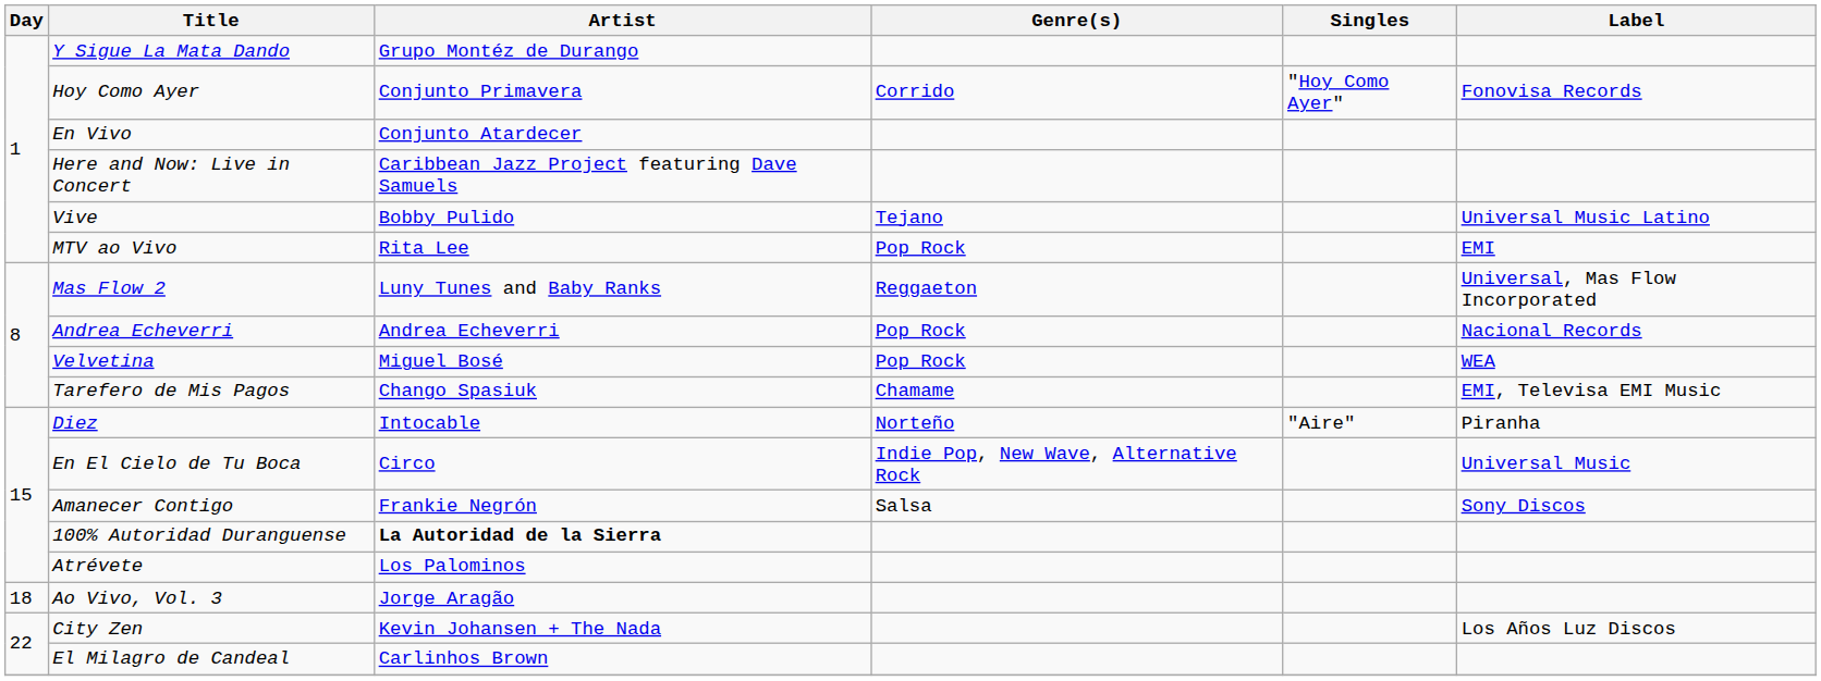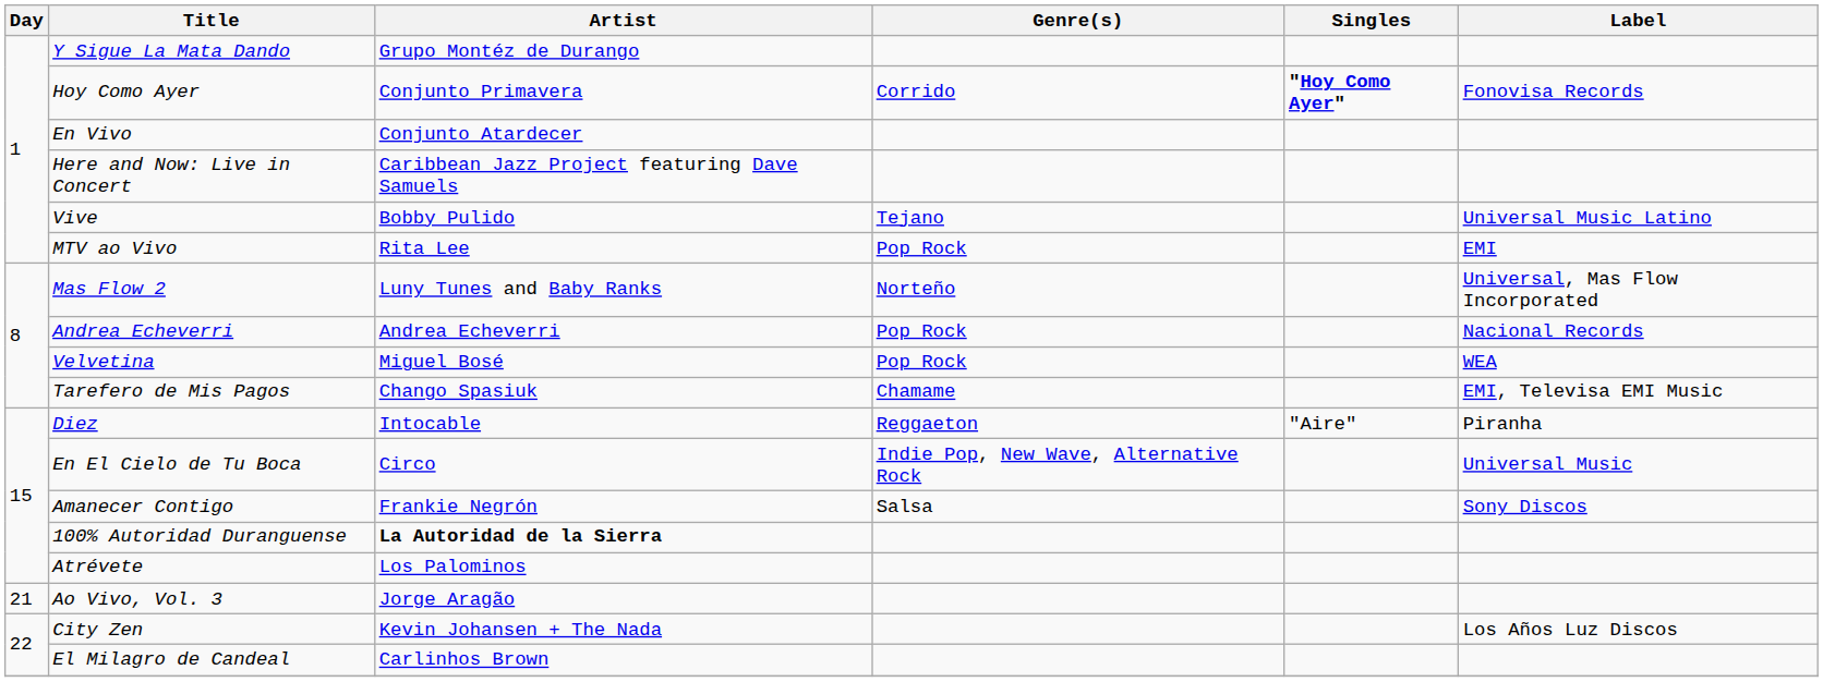 <table class="wikitable sortable" style="text-align: left;">
 <tr>
 <th>Day</th>
 <th>Title</th>
 <th>Artist</th>
 <th>Genre(s)</th>
 <th>Singles</th>
 <th>Label</th>
 </tr>
 <tr>
 <td rowspan="6">1</td>
 <td><em><a href='#'>Y Sigue La Mata Dando</a></em></td>
 <td><a href='#'>Grupo Montéz de Durango</a></td>
 <td></td>
 <td></td>
 <td></td>
 </tr>
 <tr>
 <td><em>Hoy Como Ayer</em></td>
 <td><a href='#'>Conjunto Primavera</a></td>
 <td><a href='#'>Corrido</a></td>
-<td>"<a href='#'>Hoy Como Ayer</a>"</td>
+<td><strong>"<a href='#'>Hoy Como Ayer</a>"</strong></td>
 <td><a href='#'>Fonovisa Records</a></td>
 </tr>
 <tr>
 <td><em>En Vivo</em></td>
 <td><a href='#'>Conjunto Atardecer</a></td>
 <td></td>
 <td></td>
 <td></td>
 </tr>
 <tr>
 <td><em>Here and Now: Live in Concert</em></td>
 <td><a href='#'>Caribbean Jazz Project</a> featuring <a href='#'>Dave Samuels</a></td>
 <td></td>
 <td></td>
 <td></td>
 </tr>
 <tr>
 <td><em>Vive</em></td>
 <td><a href='#'>Bobby Pulido</a></td>
 <td><a href='#'>Tejano</a></td>
 <td></td>
 <td><a href='#'>Universal Music Latino</a></td>
 </tr>
 <tr>
 <td><em>MTV ao Vivo</em></td>
 <td><a href='#'>Rita Lee</a></td>
 <td><a href='#'>Pop Rock</a></td>
 <td></td>
 <td><a href='#'>EMI</a></td>
 </tr>
 <tr>
 <td rowspan="4">8</td>
 <td><em><a href='#'>Mas Flow 2</a></em></td>
 <td><a href='#'>Luny Tunes</a> and <a href='#'>Baby Ranks</a></td>
-<td><a href='#'>Reggaeton</a></td>
+<td><a href='#'>Norteño</a></td>
 <td></td>
 <td><a href='#'>Universal</a>, Mas Flow Incorporated</td>
 </tr>
 <tr>
 <td><em><a href='#'>Andrea Echeverri</a></em></td>
 <td><a href='#'>Andrea Echeverri</a></td>
 <td><a href='#'>Pop Rock</a></td>
 <td></td>
 <td><a href='#'>Nacional Records</a></td>
 </tr>
 <tr>
 <td><em><a href='#'>Velvetina</a></em></td>
 <td><a href='#'>Miguel Bosé</a></td>
 <td><a href='#'>Pop Rock</a></td>
 <td></td>
 <td><a href='#'>WEA</a></td>
 </tr>
 <tr>
 <td><em>Tarefero de Mis Pagos</em></td>
 <td><a href='#'>Chango Spasiuk</a></td>
 <td><a href='#'>Chamame</a></td>
 <td></td>
 <td><a href='#'>EMI</a>, Televisa EMI Music</td>
 </tr>
 <tr>
 <td rowspan="5">15</td>
 <td><em><a href='#'>Diez</a></em></td>
 <td><a href='#'>Intocable</a></td>
-<td><a href='#'>Norteño</a></td>
+<td><a href='#'>Reggaeton</a></td>
 <td>"Aire"</td>
 <td>Piranha</td>
 </tr>
 <tr>
 <td><em>En El Cielo de Tu Boca</em></td>
 <td><a href='#'>Circo</a></td>
 <td><a href='#'>Indie Pop</a>, <a href='#'>New Wave</a>, <a href='#'>Alternative Rock</a></td>
 <td></td>
 <td><a href='#'>Universal Music</a></td>
 </tr>
 <tr>
 <td><em>Amanecer Contigo</em></td>
 <td><a href='#'>Frankie Negrón</a></td>
 <td>Salsa</td>
 <td></td>
 <td><a href='#'>Sony Discos</a></td>
 </tr>
 <tr>
 <td><em>100% Autoridad Duranguense</em></td>
 <td><strong>La Autoridad de la Sierra</strong></td>
 <td></td>
 <td></td>
 <td></td>
 </tr>
 <tr>
 <td><em>Atrévete</em></td>
 <td><a href='#'>Los Palominos</a></td>
 <td></td>
 <td></td>
 <td></td>
 </tr>
 <tr>
-<td>18</td>
+<td>21</td>
 <td><em>Ao Vivo, Vol. 3</em></td>
 <td><a href='#'>Jorge Aragão</a></td>
 <td></td>
 <td></td>
 <td></td>
 </tr>
 <tr>
 <td rowspan="2">22</td>
 <td><em>City Zen</em></td>
 <td><a href='#'>Kevin Johansen + The Nada</a></td>
 <td></td>
 <td></td>
 <td>Los Años Luz Discos</td>
 </tr>
 <tr>
 <td><em>El Milagro de Candeal</em></td>
 <td><a href='#'>Carlinhos Brown</a></td>
 <td></td>
 <td></td>
 <td></td>
 </tr>
 <tr>
 </tr>
 </table>
